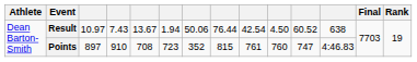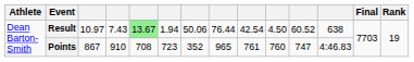 <table class=wikitable style="font-size:90%;">
 <tr>
 <th>Athlete</th>
 <th>Event</th>
 <th></th>
 <th></th>
 <th></th>
 <th></th>
 <th></th>
 <th></th>
 <th></th>
 <th></th>
 <th></th>
 <th></th>
 <th>Final</th>
 <th>Rank</th>
 </tr>
 <tr align=center>
 <td rowspan=2 align=left><a href='#'>Dean Barton-Smith</a></td>
 <th style="font-size:95%">Result</th>
 <td>10.97</td>
 <td>7.43</td>
-<td>13.67</td>
+<td style="background: lightgreen;">13.67</td>
 <td>1.94</td>
 <td>50.06</td>
 <td>76.44</td>
 <td>42.54</td>
 <td>4.50</td>
 <td>60.52</td>
 <td>638</td>
 <td rowspan=2>7703</td>
 <td rowspan=2>19</td>
 </tr>
 <tr align=center>
 <th style="font-size:95%">Points</th>
-<td>897</td>
+<td>867</td>
 <td>910</td>
 <td>708</td>
 <td>723</td>
 <td>352</td>
-<td>815</td>
+<td>965</td>
 <td>761</td>
 <td>760</td>
 <td>747</td>
 <td>4:46.83</td>
 </tr>
 </table>
